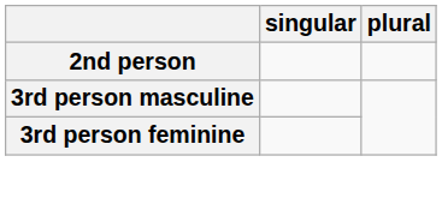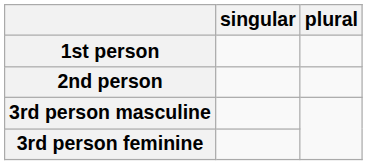 <table class="wikitable">
 <tr>
 <th></th>
 <th>singular</th>
 <th>plural</th>
+</tr>
+<tr>
+<th>1st person</th>
+<td></td>
+<td></td>
 </tr>
 <tr>
 <th>2nd person</th>
 <td></td>
 <td></td>
 </tr>
 <tr>
 <th>3rd person masculine</th>
 <td></td>
 <td rowspan="2"></td>
 </tr>
 <tr>
 <th>3rd person feminine</th>
 <td></td>
 </tr>
 </table>
